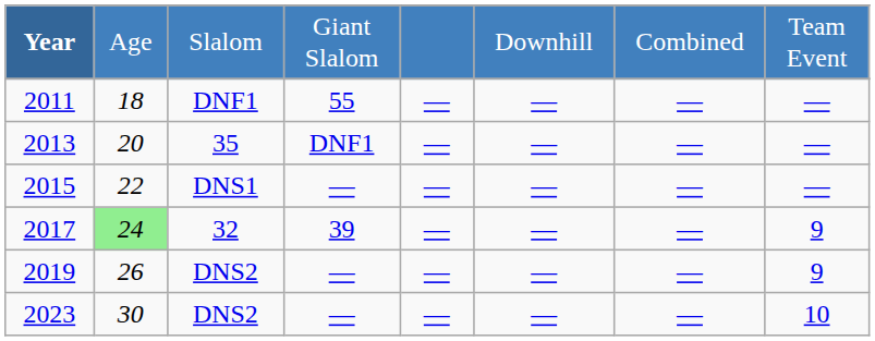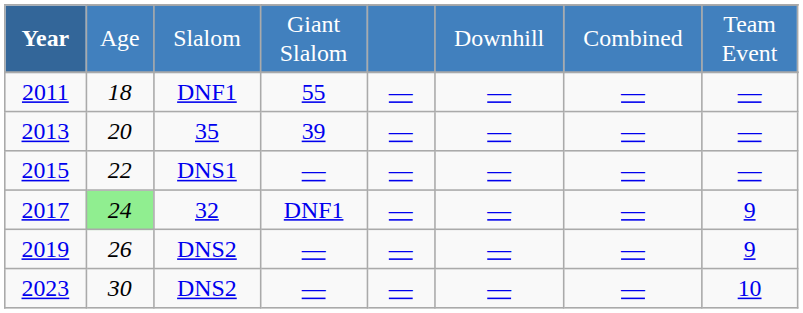 <table class="wikitable" style="font-size:95%; text-align:center; border:grey solid 1px; border-collapse:collapse;" width="40%">
 <tr style="background-color:#369; color:white;">
 <td rowspan="2" colspan="1" width="4%"><strong>Year</strong></td>
 </tr>
 <tr style="background-color:#4180be; color:white;">
 <td width="3%">Age</td>
 <td width="5%">Slalom</td>
 <td width="5%">Giant<br>Slalom</td>
 <td width="5%"></td>
 <td width="5%">Downhill</td>
 <td width="5%">Combined</td>
 <td width="5%">Team Event</td>
 </tr>
 <tr style="background-color:#8CB2D8; color:white;">
 </tr>
 <tr>
 <td><a href='#'>2011</a></td>
 <td><em>18</em></td>
 <td><a href='#'>DNF1</a></td>
 <td><a href='#'>55</a></td>
 <td><a href='#'>—</a></td>
 <td><a href='#'>—</a></td>
 <td><a href='#'>—</a></td>
 <td><a href='#'>—</a></td>
 </tr>
 <tr>
 <td><a href='#'>2013</a></td>
 <td><em>20</em></td>
 <td><a href='#'>35</a></td>
-<td><a href='#'>DNF1</a></td>
+<td><a href='#'>39</a></td>
 <td><a href='#'>—</a></td>
 <td><a href='#'>—</a></td>
 <td><a href='#'>—</a></td>
 <td><a href='#'>—</a></td>
 </tr>
 <tr>
 <td><a href='#'>2015</a></td>
 <td><em>22</em></td>
 <td><a href='#'>DNS1</a></td>
 <td><a href='#'>—</a></td>
 <td><a href='#'>—</a></td>
 <td><a href='#'>—</a></td>
 <td><a href='#'>—</a></td>
 <td><a href='#'>—</a></td>
 </tr>
 <tr>
 <td><a href='#'>2017</a></td>
 <td style="background: lightgreen;"><em>24</em></td>
 <td><a href='#'>32</a></td>
-<td><a href='#'>39</a></td>
+<td><a href='#'>DNF1</a></td>
 <td><a href='#'>—</a></td>
 <td><a href='#'>—</a></td>
 <td><a href='#'>—</a></td>
 <td><a href='#'>9</a></td>
 </tr>
 <tr>
 <td><a href='#'>2019</a></td>
 <td><em>26</em></td>
 <td><a href='#'>DNS2</a></td>
 <td><a href='#'>—</a></td>
 <td><a href='#'>—</a></td>
 <td><a href='#'>—</a></td>
 <td><a href='#'>—</a></td>
 <td><a href='#'>9</a></td>
 </tr>
 <tr>
 <td><a href='#'>2023</a></td>
 <td><em>30</em></td>
 <td><a href='#'>DNS2</a></td>
 <td><a href='#'>—</a></td>
 <td><a href='#'>—</a></td>
 <td><a href='#'>—</a></td>
 <td><a href='#'>—</a></td>
 <td><a href='#'>10</a></td>
 </tr>
 </table>
